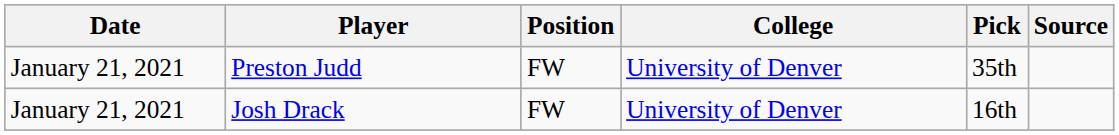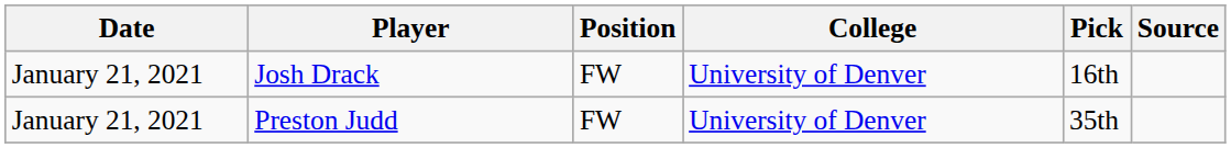 <table class="wikitable" style="text-align:left; font-size:95%;">
 <tr>
 <th style="background:; width:125px;">Date</th>
 <th style="background:; width:170px;">Player</th>
 <th style="background:; width:50px;">Position</th>
 <th style="background:; width:200px;">College</th>
 <th style="background:; width:30px;">Pick</th>
 <th style="background:; width:30px;">Source</th>
 </tr>
 <tr>
 <td>January 21, 2021</td>
+<td> <a href='#'>Josh Drack</a></td>
+<td>FW</td>
+<td><a href='#'>University of Denver</a></td>
+<td>16th</td>
+<td align=center></td>
+</tr>
+<tr>
+<td>January 21, 2021</td>
 <td> <a href='#'>Preston Judd</a></td>
 <td>FW</td>
 <td><a href='#'>University of Denver</a></td>
 <td>35th</td>
 <td align=center></td>
 </tr>
-<tr>
-<td>January 21, 2021</td>
-<td> <a href='#'>Josh Drack</a></td>
-<td>FW</td>
-<td><a href='#'>University of Denver</a></td>
-<td>16th</td>
-<td align=center></td>
-</tr>
 </table>
